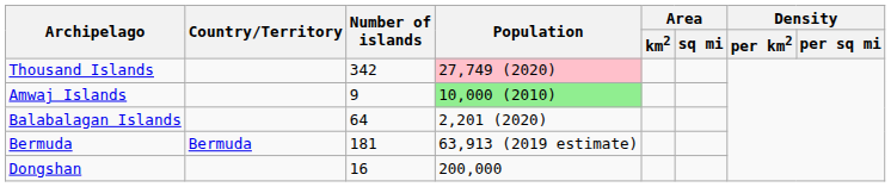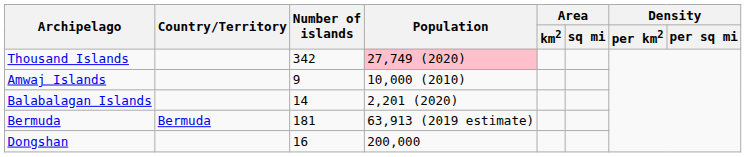 <table class="wikitable sortable">
 <tr>
 <th rowspan=2>Archipelago</th>
 <th rowspan=2>Country/Territory</th>
 <th rowspan=2>Number of<br>islands</th>
 <th rowspan=2>Population</th>
 <th colspan=2>Area</th>
 <th colspan=2>Density</th>
 </tr>
 <tr>
 <th>km<sup>2</sup></th>
 <th>sq mi</th>
 <th>per km<sup>2</sup></th>
 <th>per sq mi</th>
 </tr>
 <tr>
 <td><a href='#'>Thousand Islands</a></td>
 <td></td>
 <td>342</td>
 <td style="background: pink;">27,749 (2020)</td>
 <td></td>
 <td></td>
 </tr>
 <tr>
 <td><a href='#'>Amwaj Islands</a></td>
 <td></td>
 <td>9</td>
-<td style="background: lightgreen;">10,000 (2010)</td>
+<td>10,000 (2010)</td>
 <td></td>
 <td></td>
 </tr>
 <tr>
 <td><a href='#'>Balabalagan Islands</a></td>
 <td></td>
-<td>64</td>
+<td>14</td>
 <td>2,201 (2020)</td>
 <td></td>
 <td></td>
 </tr>
 <tr>
 <td><a href='#'>Bermuda</a></td>
 <td> <a href='#'>Bermuda</a></td>
 <td>181</td>
 <td>63,913 (2019 estimate)</td>
 <td></td>
 <td></td>
 </tr>
 <tr>
 <td><a href='#'>Dongshan</a></td>
 <td></td>
 <td>16</td>
 <td>200,000</td>
 <td></td>
 <td></td>
 </tr>
 </table>
